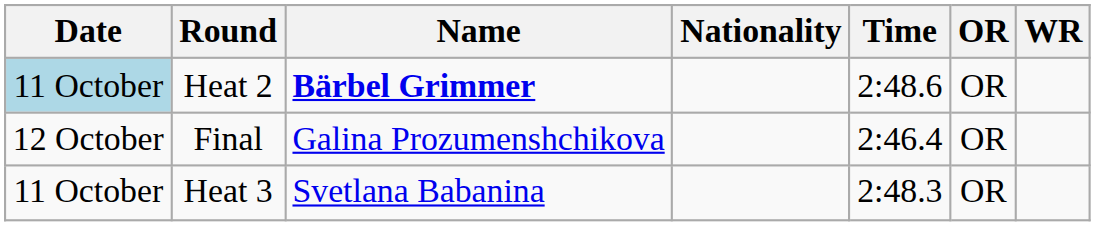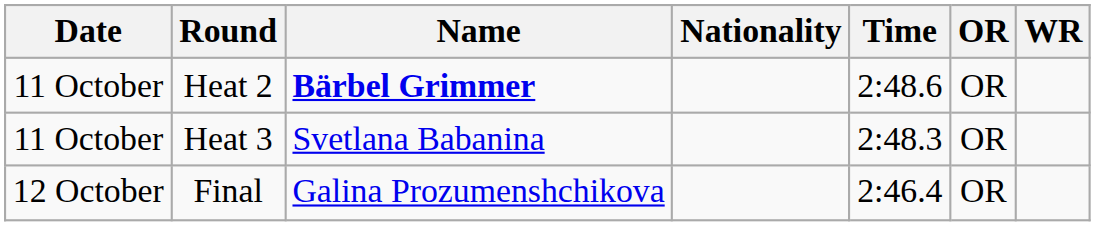 <table class="wikitable" style="text-align:center">
 <tr>
 <th>Date</th>
 <th>Round</th>
 <th>Name</th>
 <th>Nationality</th>
 <th>Time</th>
 <th>OR</th>
 <th>WR</th>
 </tr>
 <tr>
-<td style="background: lightblue;">11 October</td>
+<td>11 October</td>
 <td>Heat 2</td>
 <td align="left"><strong><a href='#'>Bärbel Grimmer</a></strong></td>
 <td align="left"></td>
 <td>2:48.6</td>
+<td>OR</td>
+<td></td>
+</tr>
+<tr>
+<td>11 October</td>
+<td>Heat 3</td>
+<td align="left"><a href='#'>Svetlana Babanina</a></td>
+<td align="left"></td>
+<td>2:48.3</td>
 <td>OR</td>
 <td></td>
 </tr>
 <tr>
 <td>12 October</td>
 <td>Final</td>
 <td align="left"><a href='#'>Galina Prozumenshchikova</a></td>
 <td align="left"></td>
 <td>2:46.4</td>
 <td>OR</td>
 <td></td>
 </tr>
-<tr>
-<td>11 October</td>
-<td>Heat 3</td>
-<td align="left"><a href='#'>Svetlana Babanina</a></td>
-<td align="left"></td>
-<td>2:48.3</td>
-<td>OR</td>
-<td></td>
-</tr>
 </table>
